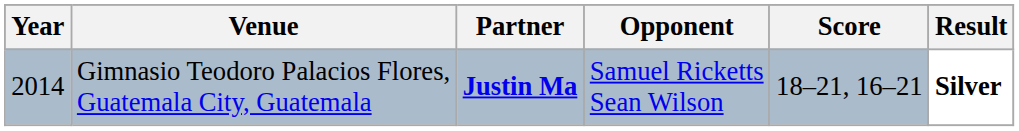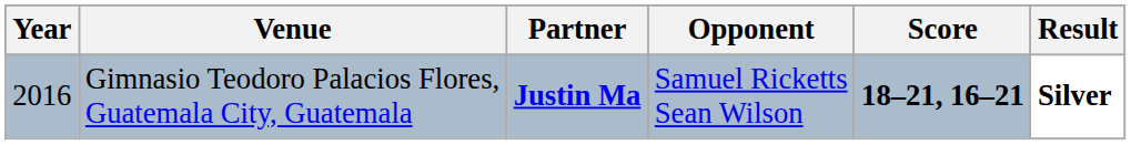 <table class="sortable wikitable" style="font-size: 90%;">
 <tr>
 <th>Year</th>
 <th>Venue</th>
 <th>Partner</th>
 <th>Opponent</th>
 <th>Score</th>
 <th>Result</th>
 </tr>
 <tr style="background:#AABBCC">
-<td align="center">2014</td>
+<td align="center">2016</td>
 <td align="left">Gimnasio Teodoro Palacios Flores,<br><a href='#'>Guatemala City, Guatemala</a></td>
 <td align="left"><strong> <a href='#'>Justin Ma</a></strong></td>
 <td align="left"> <a href='#'>Samuel Ricketts</a><br> <a href='#'>Sean Wilson</a></td>
-<td align="left">18–21, 16–21</td>
+<td align="left"><strong>18–21, 16–21</strong></td>
 <td style="text-align:left; background:white"> <strong>Silver</strong></td>
 </tr>
 </table>
